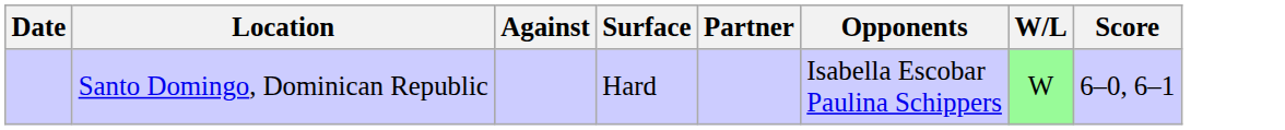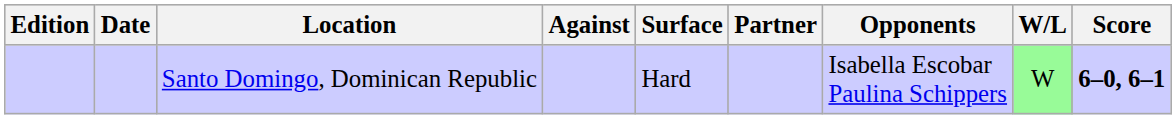 <table class=wikitable style=font-size:97%>
 <tr>
+<th>Edition</th>
 <th>Date</th>
 <th>Location</th>
 <th>Against</th>
 <th>Surface</th>
 <th>Partner</th>
 <th>Opponents</th>
 <th>W/L</th>
 <th>Score</th>
 </tr>
 <tr style="background:#ccf;">
+<td rowspan="1"></td>
 <td></td>
 <td rowspan="1"><a href='#'>Santo Domingo</a>, Dominican Republic</td>
 <td> </td>
 <td rowspan="1">Hard</td>
 <td> </td>
 <td> Isabella Escobar <br>  <a href='#'>Paulina Schippers</a></td>
 <td style="text-align:center; background:#98fb98;">W</td>
-<td>6–0, 6–1</td>
+<td><strong>6–0, 6–1</strong></td>
 </tr>
 </table>
